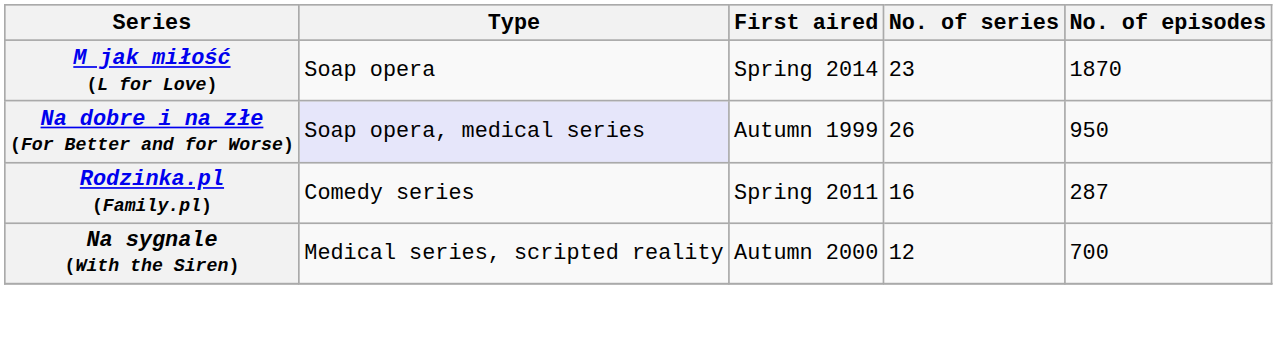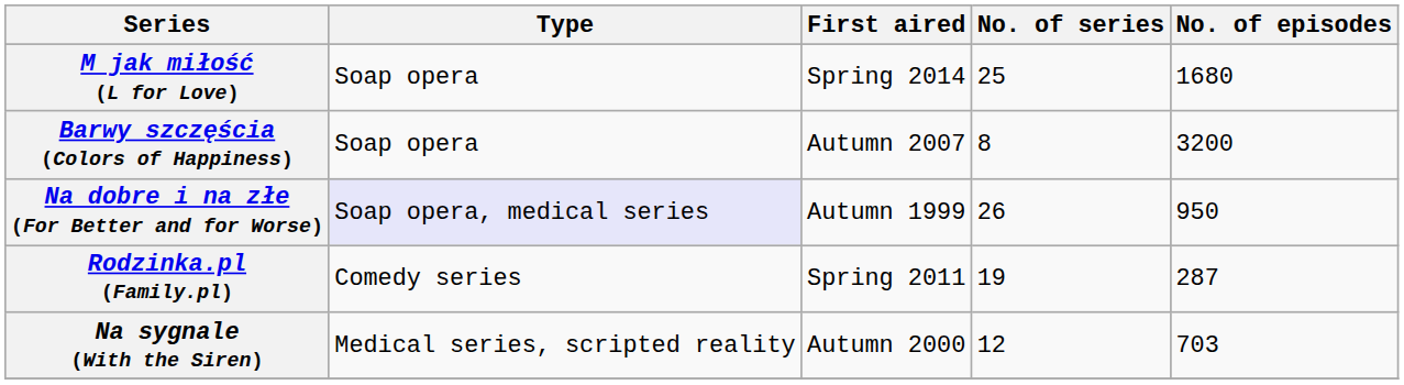 <table class="wikitable">
 <tr>
 <th>Series</th>
 <th>Type</th>
 <th>First aired</th>
 <th>No. of series</th>
 <th>No. of episodes</th>
 </tr>
 <tr>
 <th><em><a href='#'>M jak miłość</a></em><br><small>(<em>L for Love</em>)</small></th>
 <td>Soap opera</td>
 <td>Spring 2014</td>
-<td>23</td>
-<td>1870</td>
+<td>25</td>
+<td>1680</td>
+</tr>
+<tr>
+<th><em><a href='#'>Barwy szczęścia</a></em><br><small>(<em>Colors of Happiness</em>)</small></th>
+<td>Soap opera</td>
+<td>Autumn 2007</td>
+<td>8</td>
+<td>3200</td>
 </tr>
 <tr>
 <th><em><a href='#'>Na dobre i na złe</a></em><br><small>(<em>For Better and for Worse</em>)</small></th>
 <td style="background: lavender;">Soap opera, medical series</td>
 <td>Autumn 1999</td>
 <td>26</td>
 <td>950</td>
 </tr>
 <tr>
 <th><em><a href='#'>Rodzinka.pl</a></em><br><small>(<em>Family.pl</em>)</small></th>
 <td>Comedy series</td>
 <td>Spring 2011</td>
-<td>16</td>
+<td>19</td>
 <td>287</td>
 </tr>
 <tr>
 <th><em>Na sygnale</em><br><small>(<em>With the Siren</em>)</small></th>
 <td>Medical series, scripted reality</td>
 <td>Autumn 2000</td>
 <td>12</td>
-<td>700</td>
+<td>703</td>
 </tr>
 <tr>
 </tr>
 </table>
